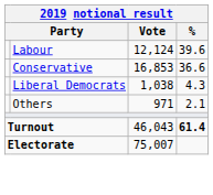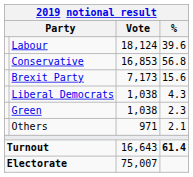 <table class="wikitable">
 <tr>
 <th colspan="4"><a href='#'>2019</a> <a href='#'>notional result</a></th>
 </tr>
 <tr>
 <th bgcolor="#DDDDFF" width="130px" colspan="2">Party</th>
 <th bgcolor="#DDDDFF" width="50px">Vote</th>
 <th bgcolor="#DDDDFF" width="30px">%</th>
 </tr>
 <tr>
 <td></td>
 <td><a href='#'>Labour</a></td>
-<td align=right>12,124</td>
+<td align=right>18,124</td>
 <td align=right>39.6</td>
 </tr>
 <tr>
 <td></td>
 <td><a href='#'>Conservative</a></td>
 <td align=right>16,853</td>
-<td align=right>36.6</td>
+<td align=right>56.8</td>
+</tr>
+<tr>
+<td></td>
+<td><a href='#'>Brexit Party</a></td>
+<td align=right>7,173</td>
+<td align=right>15.6</td>
 </tr>
 <tr>
 <td></td>
 <td><a href='#'>Liberal Democrats</a></td>
 <td align=right>1,038</td>
 <td align=right>4.3</td>
+</tr>
+<tr>
+<td></td>
+<td><a href='#'>Green</a></td>
+<td align=right>1,038</td>
+<td align=right>2.3</td>
 </tr>
 <tr>
 <td></td>
 <td>Others</td>
 <td align=right>971</td>
 <td align=right>2.1</td>
 </tr>
 <tr>
 <td colspan="4" bgcolor="#EAECF0"></td>
 </tr>
 <tr>
 <td colspan="2"><strong>Turnout</strong></td>
-<td align=right>46,043</td>
+<td align=right>16,643</td>
 <td align=right><strong>61.4</strong></td>
 </tr>
 <tr>
 <td colspan="2"><strong>Electorate</strong></td>
 <td align=right>75,007</td>
 </tr>
 </table>
